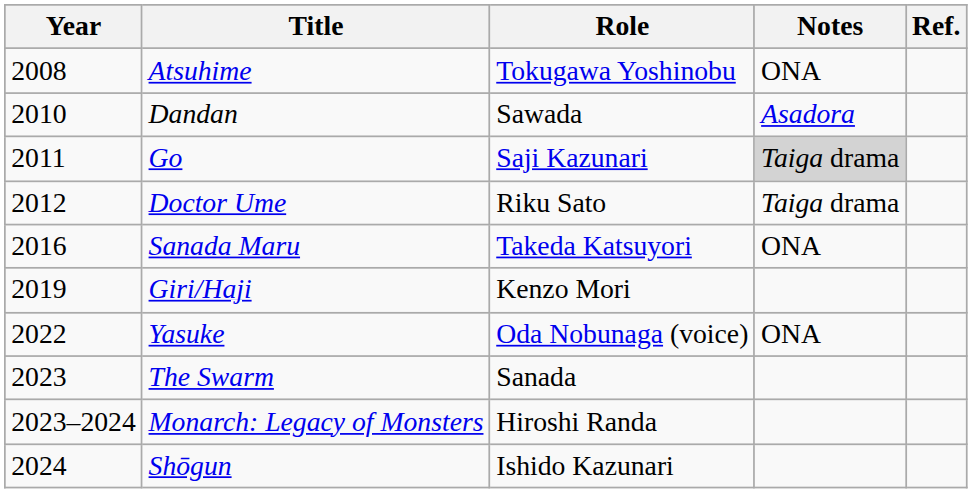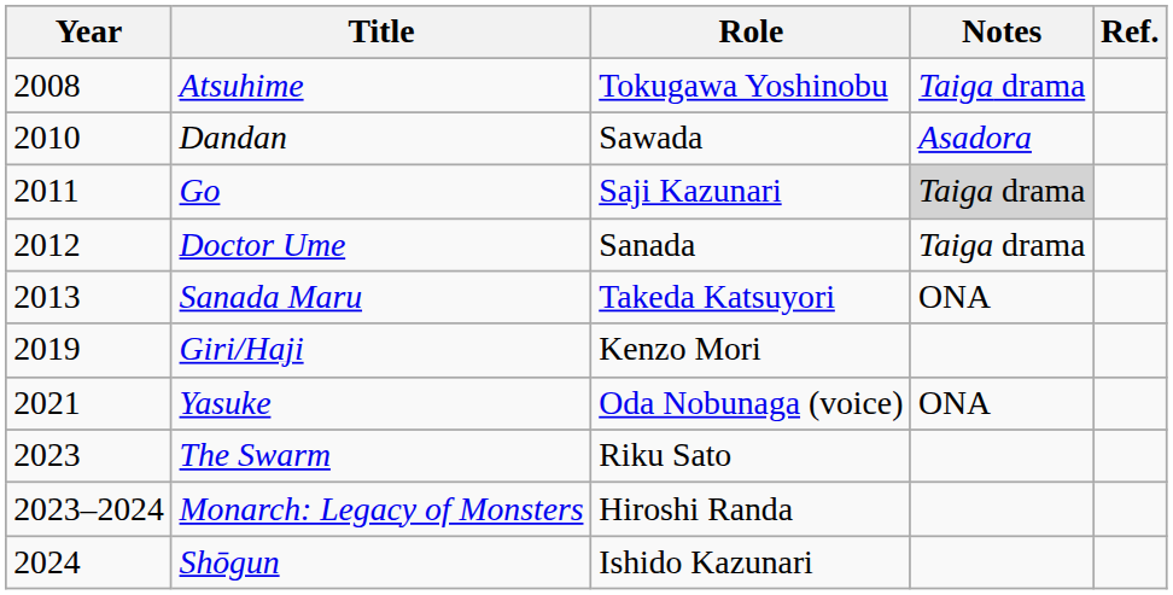 <table class="wikitable">
 <tr>
 <th>Year</th>
 <th>Title</th>
 <th>Role</th>
 <th>Notes</th>
 <th>Ref.</th>
 </tr>
 <tr>
 <td>2008</td>
 <td><em><a href='#'>Atsuhime</a></em></td>
 <td><a href='#'>Tokugawa Yoshinobu</a></td>
-<td>ONA</td>
+<td><a href='#'><em>Taiga</em> drama</a></td>
 <td></td>
 </tr>
 <tr>
 <td>2010</td>
 <td><em>Dandan</em></td>
 <td>Sawada</td>
 <td><em><a href='#'>Asadora</a></em></td>
 <td></td>
 </tr>
 <tr>
 <td>2011</td>
 <td><em><a href='#'>Go</a></em></td>
 <td><a href='#'>Saji Kazunari</a></td>
 <td style="background: lightgrey;"><em>Taiga</em> drama</td>
 <td></td>
 </tr>
 <tr>
 <td>2012</td>
 <td><em><a href='#'>Doctor Ume</a></em></td>
-<td>Riku Sato</td>
+<td>Sanada</td>
 <td><em>Taiga</em> drama</td>
 <td></td>
 </tr>
 <tr>
-<td>2016</td>
+<td>2013</td>
 <td><em><a href='#'>Sanada Maru</a></em></td>
 <td><a href='#'>Takeda Katsuyori</a></td>
 <td>ONA</td>
 <td></td>
 </tr>
 <tr>
 <td>2019</td>
 <td><em><a href='#'>Giri/Haji</a></em></td>
 <td>Kenzo Mori</td>
 <td></td>
 <td></td>
 </tr>
 <tr>
-<td>2022</td>
+<td>2021</td>
 <td><em><a href='#'>Yasuke</a></em></td>
 <td><a href='#'>Oda Nobunaga</a> (voice)</td>
 <td>ONA</td>
 <td></td>
 </tr>
 <tr>
 <td>2023</td>
 <td><em><a href='#'>The Swarm</a></em></td>
-<td>Sanada</td>
+<td>Riku Sato</td>
 <td></td>
 <td></td>
 </tr>
 <tr>
 <td>2023–2024</td>
 <td><em><a href='#'>Monarch: Legacy of Monsters</a></em></td>
 <td>Hiroshi Randa</td>
 <td></td>
 <td></td>
 </tr>
 <tr>
 <td>2024</td>
 <td><em><a href='#'>Shōgun</a></em></td>
 <td>Ishido Kazunari</td>
 <td></td>
 <td></td>
 </tr>
 </table>
